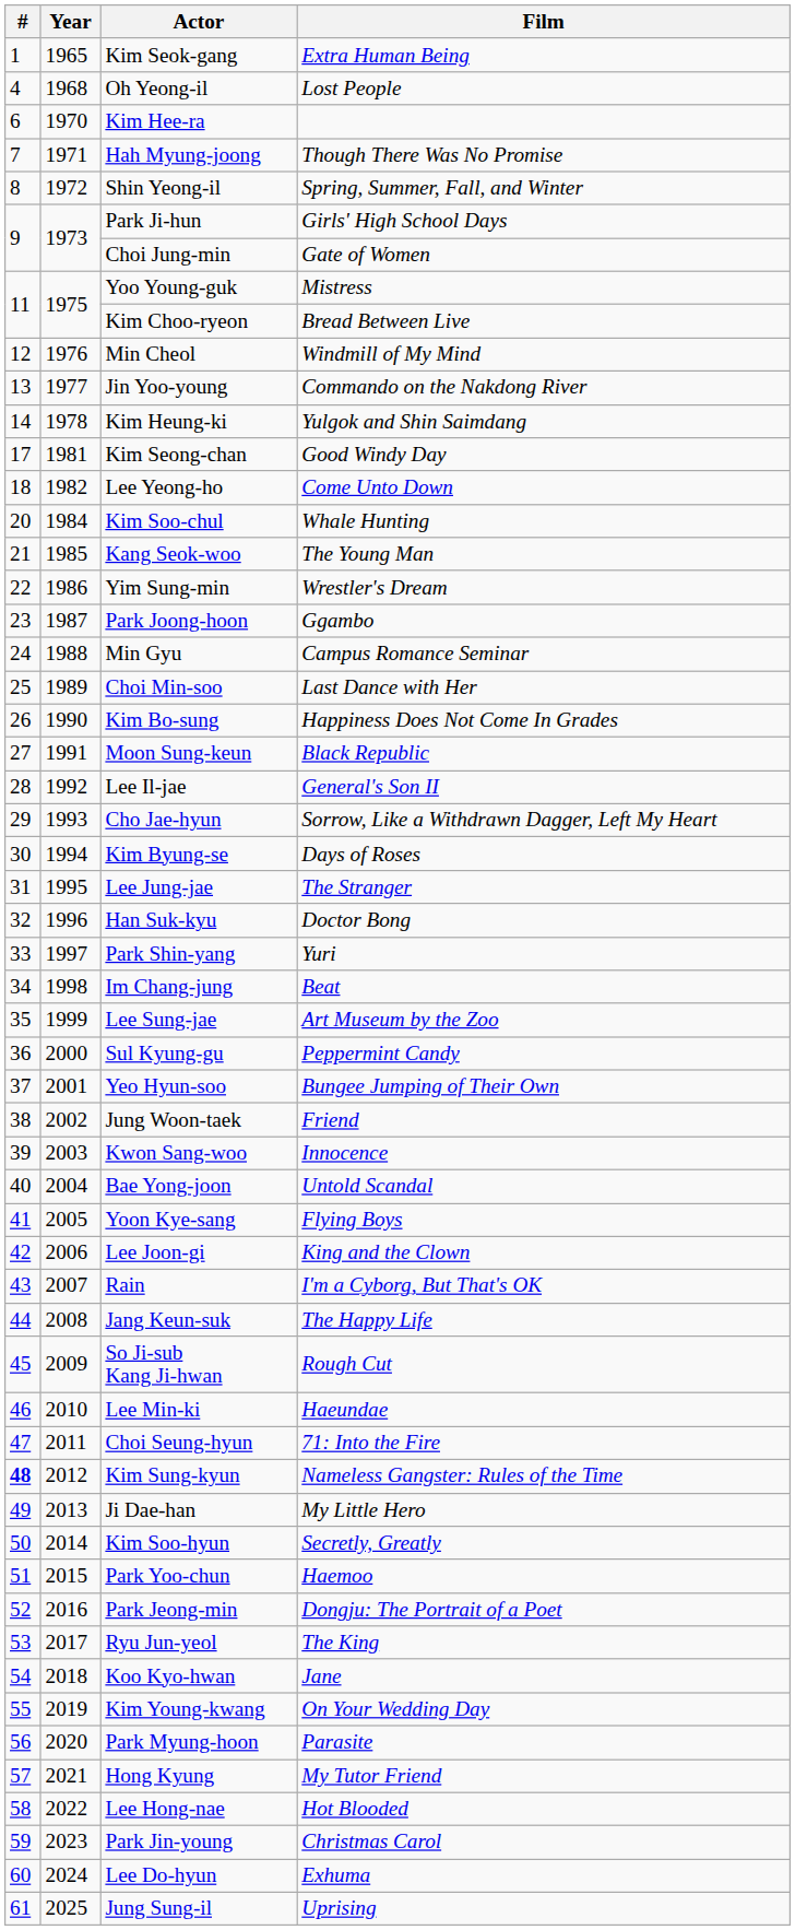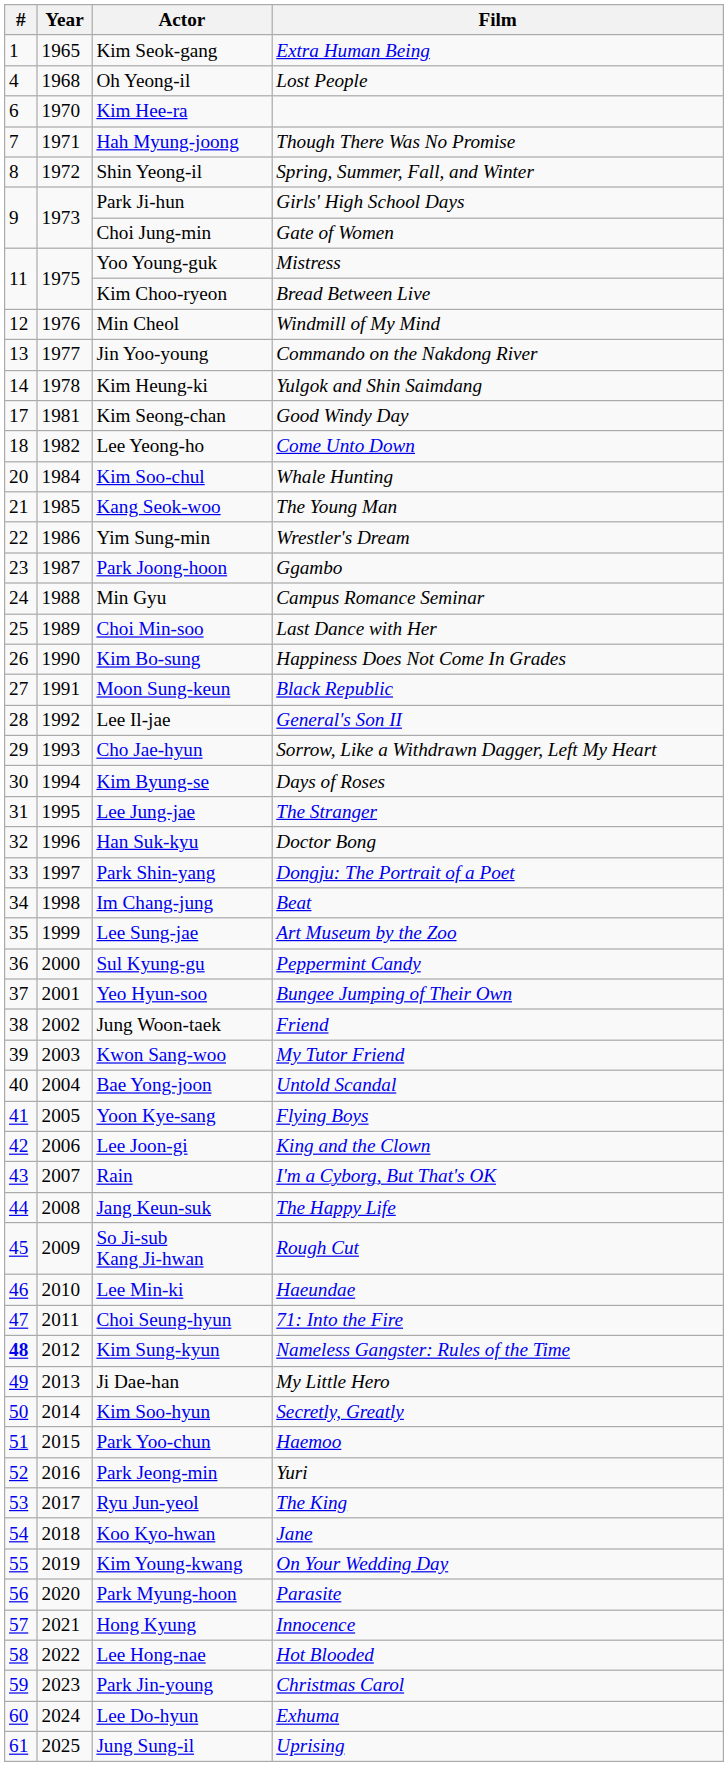 <table class="wikitable" style="width:600px">
 <tr>
 <th>#</th>
 <th>Year</th>
 <th>Actor</th>
 <th>Film</th>
 </tr>
 <tr>
 <td>1</td>
 <td>1965</td>
 <td>Kim Seok-gang</td>
 <td><em><a href='#'>Extra Human Being</a></em></td>
 </tr>
 <tr>
 <td>4</td>
 <td>1968</td>
 <td>Oh Yeong-il</td>
 <td><em>Lost People</em></td>
 </tr>
 <tr>
 <td>6</td>
 <td>1970</td>
 <td><a href='#'>Kim Hee-ra</a></td>
 <td></td>
 </tr>
 <tr>
 <td>7</td>
 <td>1971</td>
 <td><a href='#'>Hah Myung-joong</a></td>
 <td><em>Though There Was No Promise</em></td>
 </tr>
 <tr>
 <td>8</td>
 <td>1972</td>
 <td>Shin Yeong-il</td>
 <td><em>Spring, Summer, Fall, and Winter</em></td>
 </tr>
 <tr>
 <td rowspan="2">9</td>
 <td rowspan="2">1973</td>
 <td>Park Ji-hun</td>
 <td><em>Girls' High School Days</em></td>
 </tr>
 <tr>
 <td>Choi Jung-min</td>
 <td><em>Gate of Women</em></td>
 </tr>
 <tr>
 <td rowspan="2">11</td>
 <td rowspan="2">1975</td>
 <td>Yoo Young-guk</td>
 <td><em>Mistress</em></td>
 </tr>
 <tr>
 <td>Kim Choo-ryeon</td>
 <td><em>Bread Between Live</em></td>
 </tr>
 <tr>
 <td>12</td>
 <td>1976</td>
 <td>Min Cheol</td>
 <td><em>Windmill of My Mind</em></td>
 </tr>
 <tr>
 <td>13</td>
 <td>1977</td>
 <td>Jin Yoo-young</td>
 <td><em>Commando on the Nakdong River</em></td>
 </tr>
 <tr>
 <td>14</td>
 <td>1978</td>
 <td>Kim Heung-ki</td>
 <td><em>Yulgok and Shin Saimdang</em></td>
 </tr>
 <tr>
 <td>17</td>
 <td>1981</td>
 <td>Kim Seong-chan</td>
 <td><em>Good Windy Day</em></td>
 </tr>
 <tr>
 <td>18</td>
 <td>1982</td>
 <td>Lee Yeong-ho</td>
 <td><em><a href='#'>Come Unto Down</a></em></td>
 </tr>
 <tr>
 <td>20</td>
 <td>1984</td>
 <td><a href='#'>Kim Soo-chul</a></td>
 <td><em>Whale Hunting</em></td>
 </tr>
 <tr>
 <td>21</td>
 <td>1985</td>
 <td><a href='#'>Kang Seok-woo</a></td>
 <td><em>The Young Man</em></td>
 </tr>
 <tr>
 <td>22</td>
 <td>1986</td>
 <td>Yim Sung-min</td>
 <td><em>Wrestler's Dream</em></td>
 </tr>
 <tr>
 <td>23</td>
 <td>1987</td>
 <td><a href='#'>Park Joong-hoon</a></td>
 <td><em>Ggambo</em></td>
 </tr>
 <tr>
 <td>24</td>
 <td>1988</td>
 <td>Min Gyu</td>
 <td><em>Campus Romance Seminar</em></td>
 </tr>
 <tr>
 <td>25</td>
 <td>1989</td>
 <td><a href='#'>Choi Min-soo</a></td>
 <td><em>Last Dance with Her</em></td>
 </tr>
 <tr>
 <td>26</td>
 <td>1990</td>
 <td><a href='#'>Kim Bo-sung</a></td>
 <td><em>Happiness Does Not Come In Grades</em></td>
 </tr>
 <tr>
 <td>27</td>
 <td>1991</td>
 <td><a href='#'>Moon Sung-keun</a></td>
 <td><em><a href='#'>Black Republic</a></em></td>
 </tr>
 <tr>
 <td>28</td>
 <td>1992</td>
 <td>Lee Il-jae</td>
 <td><em><a href='#'>General's Son II</a></em></td>
 </tr>
 <tr>
 <td>29</td>
 <td>1993</td>
 <td><a href='#'>Cho Jae-hyun</a></td>
 <td><em>Sorrow, Like a Withdrawn Dagger, Left My Heart</em></td>
 </tr>
 <tr>
 <td>30</td>
 <td>1994</td>
 <td><a href='#'>Kim Byung-se</a></td>
 <td><em>Days of Roses</em></td>
 </tr>
 <tr>
 <td>31</td>
 <td>1995</td>
 <td><a href='#'>Lee Jung-jae</a></td>
 <td><em><a href='#'>The Stranger</a></em></td>
 </tr>
 <tr>
 <td>32</td>
 <td>1996</td>
 <td><a href='#'>Han Suk-kyu</a></td>
 <td><em>Doctor Bong</em></td>
 </tr>
 <tr>
 <td>33</td>
 <td>1997</td>
 <td><a href='#'>Park Shin-yang</a></td>
-<td><em>Yuri</em></td>
+<td><em><a href='#'>Dongju: The Portrait of a Poet</a></em></td>
 </tr>
 <tr>
 <td>34</td>
 <td>1998</td>
 <td><a href='#'>Im Chang-jung</a></td>
 <td><em><a href='#'>Beat</a></em></td>
 </tr>
 <tr>
 <td>35</td>
 <td>1999</td>
 <td><a href='#'>Lee Sung-jae</a></td>
 <td><em><a href='#'>Art Museum by the Zoo</a></em></td>
 </tr>
 <tr>
 <td>36</td>
 <td>2000</td>
 <td><a href='#'>Sul Kyung-gu</a></td>
 <td><em><a href='#'>Peppermint Candy</a></em></td>
 </tr>
 <tr>
 <td>37</td>
 <td>2001</td>
 <td><a href='#'>Yeo Hyun-soo</a></td>
 <td><em><a href='#'>Bungee Jumping of Their Own</a></em></td>
 </tr>
 <tr>
 <td>38</td>
 <td>2002</td>
 <td>Jung Woon-taek</td>
 <td><em><a href='#'>Friend</a></em></td>
 </tr>
 <tr>
 <td>39</td>
 <td>2003</td>
 <td><a href='#'>Kwon Sang-woo</a></td>
-<td><em><a href='#'>Innocence</a></em></td>
+<td><em><a href='#'>My Tutor Friend</a></em></td>
 </tr>
 <tr>
 <td>40</td>
 <td>2004</td>
 <td><a href='#'>Bae Yong-joon</a></td>
 <td><em><a href='#'>Untold Scandal</a></em></td>
 </tr>
 <tr>
 <td><a href='#'>41</a></td>
 <td>2005</td>
 <td><a href='#'>Yoon Kye-sang</a></td>
 <td><em><a href='#'>Flying Boys</a></em></td>
 </tr>
 <tr>
 <td><a href='#'>42</a></td>
 <td>2006</td>
 <td><a href='#'>Lee Joon-gi</a></td>
 <td><em><a href='#'>King and the Clown</a></em></td>
 </tr>
 <tr>
 <td><a href='#'>43</a></td>
 <td>2007</td>
 <td><a href='#'>Rain</a></td>
 <td><em><a href='#'>I'm a Cyborg, But That's OK</a></em></td>
 </tr>
 <tr>
 <td><a href='#'>44</a></td>
 <td>2008</td>
 <td><a href='#'>Jang Keun-suk</a></td>
 <td><em><a href='#'>The Happy Life</a></em></td>
 </tr>
 <tr>
 <td><a href='#'>45</a></td>
 <td>2009</td>
 <td><a href='#'>So Ji-sub</a><br><a href='#'>Kang Ji-hwan</a></td>
 <td><em><a href='#'>Rough Cut</a></em></td>
 </tr>
 <tr>
 <td><a href='#'>46</a></td>
 <td>2010</td>
 <td><a href='#'>Lee Min-ki</a></td>
 <td><em><a href='#'>Haeundae</a></em></td>
 </tr>
 <tr>
 <td><a href='#'>47</a></td>
 <td>2011</td>
 <td><a href='#'>Choi Seung-hyun</a></td>
 <td><em><a href='#'>71: Into the Fire</a></em></td>
 </tr>
 <tr>
 <td><strong><a href='#'>48</a></strong></td>
 <td>2012</td>
 <td><a href='#'>Kim Sung-kyun</a></td>
 <td><em><a href='#'>Nameless Gangster: Rules of the Time</a></em></td>
 </tr>
 <tr>
 <td><a href='#'>49</a></td>
 <td>2013</td>
 <td>Ji Dae-han</td>
 <td><em>My Little Hero</em></td>
 </tr>
 <tr>
 <td><a href='#'>50</a></td>
 <td>2014</td>
 <td><a href='#'>Kim Soo-hyun</a></td>
 <td><em><a href='#'>Secretly, Greatly</a></em></td>
 </tr>
 <tr>
 <td><a href='#'>51</a></td>
 <td>2015</td>
 <td><a href='#'>Park Yoo-chun</a></td>
 <td><em><a href='#'>Haemoo</a></em></td>
 </tr>
 <tr>
 <td><a href='#'>52</a></td>
 <td>2016</td>
 <td><a href='#'>Park Jeong-min</a></td>
-<td><em><a href='#'>Dongju: The Portrait of a Poet</a></em></td>
+<td><em>Yuri</em></td>
 </tr>
 <tr>
 <td><a href='#'>53</a></td>
 <td>2017</td>
 <td><a href='#'>Ryu Jun-yeol</a></td>
 <td><em><a href='#'>The King</a></em></td>
 </tr>
 <tr>
 <td><a href='#'>54</a></td>
 <td>2018</td>
 <td><a href='#'>Koo Kyo-hwan</a></td>
 <td><em><a href='#'>Jane</a></em></td>
 </tr>
 <tr>
 <td><a href='#'>55</a></td>
 <td>2019</td>
 <td><a href='#'>Kim Young-kwang</a></td>
 <td><em><a href='#'>On Your Wedding Day</a></em></td>
 </tr>
 <tr>
 <td><a href='#'>56</a></td>
 <td>2020</td>
 <td><a href='#'>Park Myung-hoon</a></td>
 <td><em><a href='#'>Parasite</a></em></td>
 </tr>
 <tr>
 <td><a href='#'>57</a></td>
 <td>2021</td>
 <td><a href='#'>Hong Kyung</a></td>
-<td><em><a href='#'>My Tutor Friend</a></em></td>
+<td><em><a href='#'>Innocence</a></em></td>
 </tr>
 <tr>
 <td><a href='#'>58</a></td>
 <td>2022</td>
 <td><a href='#'>Lee Hong-nae</a></td>
 <td><em><a href='#'>Hot Blooded</a></em></td>
 </tr>
 <tr>
 <td><a href='#'>59</a></td>
 <td>2023</td>
 <td><a href='#'>Park Jin-young</a></td>
 <td><em><a href='#'>Christmas Carol</a></em></td>
 </tr>
 <tr>
 <td><a href='#'>60</a></td>
 <td>2024</td>
 <td><a href='#'>Lee Do-hyun</a></td>
 <td><em><a href='#'>Exhuma</a></em></td>
 </tr>
 <tr>
 <td><a href='#'>61</a></td>
 <td>2025</td>
 <td><a href='#'>Jung Sung-il</a></td>
 <td><em><a href='#'>Uprising</a></em></td>
 </tr>
 </table>
